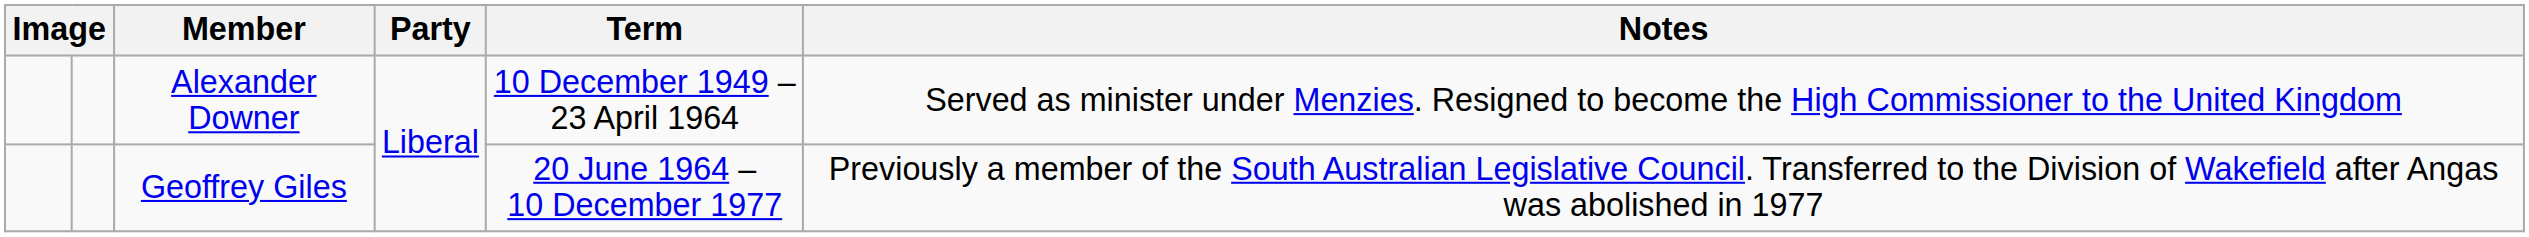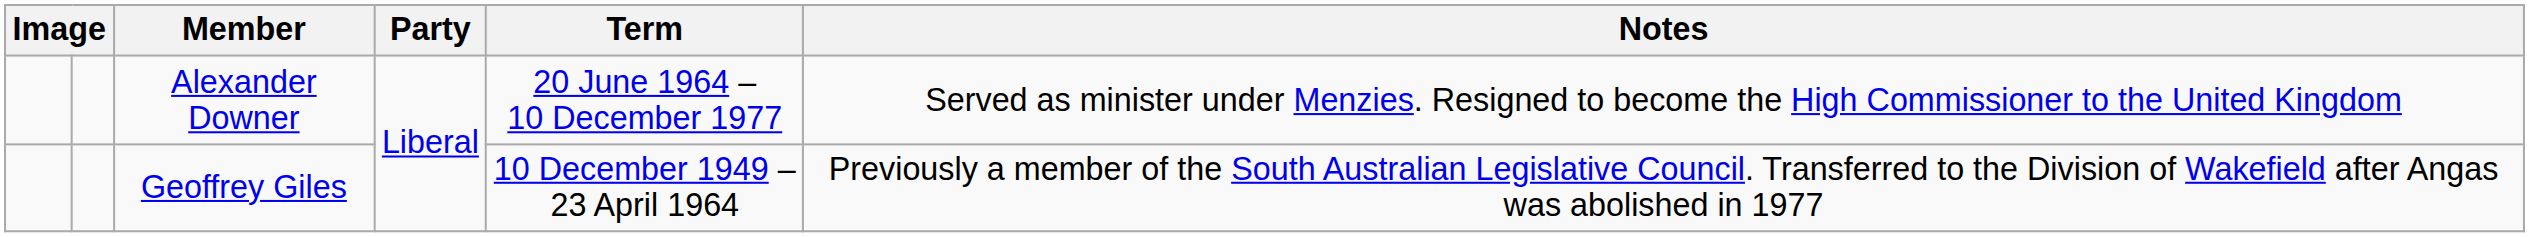 <table class=wikitable style="text-align:center">
 <tr>
 <th colspan=2>Image</th>
 <th>Member</th>
 <th>Party</th>
 <th>Term</th>
 <th>Notes</th>
 </tr>
 <tr>
 <td> </td>
 <td></td>
 <td><a href='#'>Alexander Downer</a><br></td>
 <td rowspan="2"><a href='#'>Liberal</a></td>
-<td nowrap><a href='#'>10 December 1949</a> –<br>23 April 1964</td>
+<td nowrap><a href='#'>20 June 1964</a> –<br><a href='#'>10 December 1977</a></td>
 <td>Served as minister under <a href='#'>Menzies</a>. Resigned to become the <a href='#'>High Commissioner to the United Kingdom</a></td>
 </tr>
 <tr>
 <td> </td>
 <td></td>
 <td><a href='#'>Geoffrey Giles</a><br></td>
-<td nowrap><a href='#'>20 June 1964</a> –<br><a href='#'>10 December 1977</a></td>
+<td nowrap><a href='#'>10 December 1949</a> –<br>23 April 1964</td>
 <td>Previously a member of the <a href='#'>South Australian Legislative Council</a>. Transferred to the Division of <a href='#'>Wakefield</a> after Angas was abolished in 1977</td>
 </tr>
 </table>
